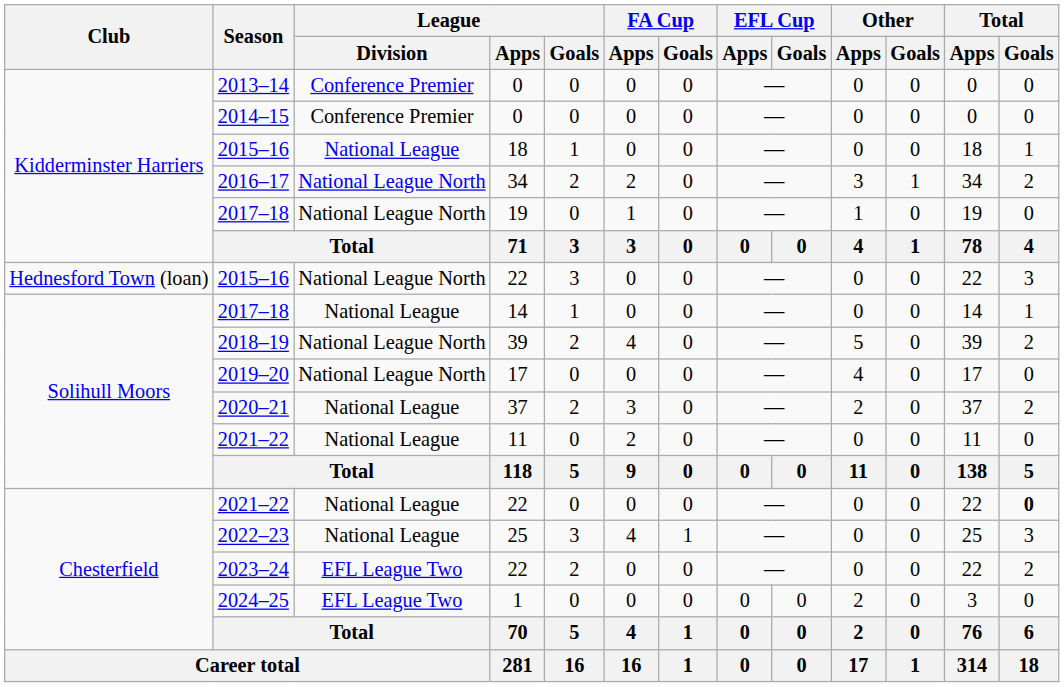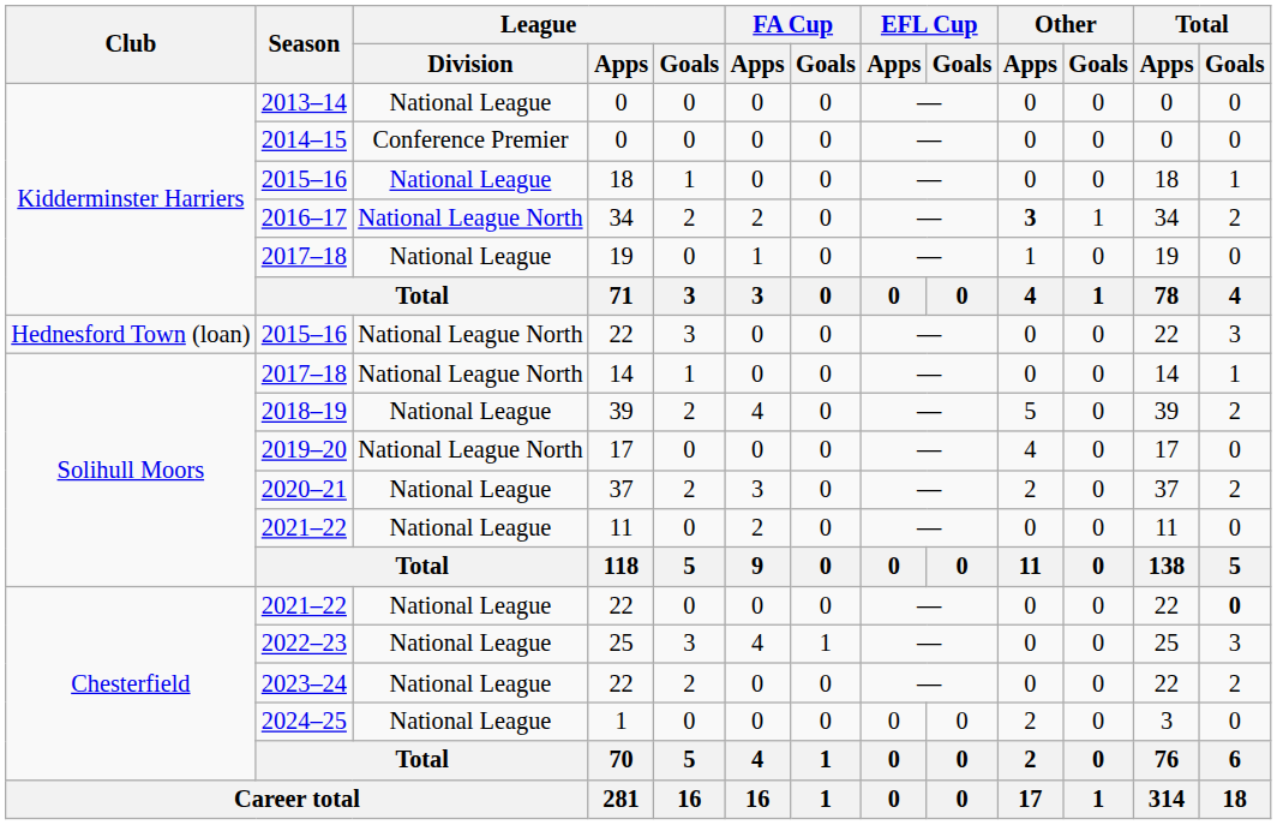 <table class="wikitable" style="text-align:center;">
 <tr>
 <th rowspan="2">Club</th>
 <th rowspan="2">Season</th>
 <th colspan="3">League</th>
 <th colspan="2"><a href='#'>FA Cup</a></th>
 <th colspan="2"><a href='#'>EFL Cup</a></th>
 <th colspan="2">Other</th>
 <th colspan="2">Total</th>
 </tr>
 <tr>
 <th>Division</th>
 <th>Apps</th>
 <th>Goals</th>
 <th>Apps</th>
 <th>Goals</th>
 <th>Apps</th>
 <th>Goals</th>
 <th>Apps</th>
 <th>Goals</th>
 <th>Apps</th>
 <th>Goals</th>
 </tr>
 <tr>
 <td rowspan="6"><a href='#'>Kidderminster Harriers</a></td>
 <td><a href='#'>2013–14</a></td>
-<td><a href='#'>Conference Premier</a></td>
+<td>National League</td>
 <td>0</td>
 <td>0</td>
 <td>0</td>
 <td>0</td>
 <td colspan=2>—</td>
 <td>0</td>
 <td>0</td>
 <td>0</td>
 <td>0</td>
 </tr>
 <tr>
 <td><a href='#'>2014–15</a></td>
 <td>Conference Premier</td>
 <td>0</td>
 <td>0</td>
 <td>0</td>
 <td>0</td>
 <td colspan=2>—</td>
 <td>0</td>
 <td>0</td>
 <td>0</td>
 <td>0</td>
 </tr>
 <tr>
 <td><a href='#'>2015–16</a></td>
 <td><a href='#'>National League</a></td>
 <td>18</td>
 <td>1</td>
 <td>0</td>
 <td>0</td>
 <td colspan=2>—</td>
 <td>0</td>
 <td>0</td>
 <td>18</td>
 <td>1</td>
 </tr>
 <tr>
 <td><a href='#'>2016–17</a></td>
 <td><a href='#'>National League North</a></td>
 <td>34</td>
 <td>2</td>
 <td>2</td>
 <td>0</td>
 <td colspan=2>—</td>
-<td>3</td>
+<td><strong>3</strong></td>
 <td>1</td>
 <td>34</td>
 <td>2</td>
 </tr>
 <tr>
 <td><a href='#'>2017–18</a></td>
-<td>National League North</td>
+<td>National League</td>
 <td>19</td>
 <td>0</td>
 <td>1</td>
 <td>0</td>
 <td colspan=2>—</td>
 <td>1</td>
 <td>0</td>
 <td>19</td>
 <td>0</td>
 </tr>
 <tr>
 <th colspan="2">Total</th>
 <th>71</th>
 <th>3</th>
 <th>3</th>
 <th>0</th>
 <th>0</th>
 <th>0</th>
 <th>4</th>
 <th>1</th>
 <th>78</th>
 <th>4</th>
 </tr>
 <tr>
 <td><a href='#'>Hednesford Town</a> (loan)</td>
 <td><a href='#'>2015–16</a></td>
 <td>National League North</td>
 <td>22</td>
 <td>3</td>
 <td>0</td>
 <td>0</td>
 <td colspan=2>—</td>
 <td>0</td>
 <td>0</td>
 <td>22</td>
 <td>3</td>
 </tr>
 <tr>
 <td rowspan="6"><a href='#'>Solihull Moors</a></td>
 <td><a href='#'>2017–18</a></td>
-<td>National League</td>
+<td>National League North</td>
 <td>14</td>
 <td>1</td>
 <td>0</td>
 <td>0</td>
 <td colspan=2>—</td>
 <td>0</td>
 <td>0</td>
 <td>14</td>
 <td>1</td>
 </tr>
 <tr>
 <td><a href='#'>2018–19</a></td>
-<td>National League North</td>
+<td>National League</td>
 <td>39</td>
 <td>2</td>
 <td>4</td>
 <td>0</td>
 <td colspan=2>—</td>
 <td>5</td>
 <td>0</td>
 <td>39</td>
 <td>2</td>
 </tr>
 <tr>
 <td><a href='#'>2019–20</a></td>
 <td>National League North</td>
 <td>17</td>
 <td>0</td>
 <td>0</td>
 <td>0</td>
 <td colspan=2>—</td>
 <td>4</td>
 <td>0</td>
 <td>17</td>
 <td>0</td>
 </tr>
 <tr>
 <td><a href='#'>2020–21</a></td>
 <td>National League</td>
 <td>37</td>
 <td>2</td>
 <td>3</td>
 <td>0</td>
 <td colspan=2>—</td>
 <td>2</td>
 <td>0</td>
 <td>37</td>
 <td>2</td>
 </tr>
 <tr>
 <td><a href='#'>2021–22</a></td>
 <td>National League</td>
 <td>11</td>
 <td>0</td>
 <td>2</td>
 <td>0</td>
 <td colspan=2>—</td>
 <td>0</td>
 <td>0</td>
 <td>11</td>
 <td>0</td>
 </tr>
 <tr>
 <th colspan="2">Total</th>
 <th>118</th>
 <th>5</th>
 <th>9</th>
 <th>0</th>
 <th>0</th>
 <th>0</th>
 <th>11</th>
 <th>0</th>
 <th>138</th>
 <th>5</th>
 </tr>
 <tr>
 <td rowspan="5"><a href='#'>Chesterfield</a></td>
 <td><a href='#'>2021–22</a></td>
 <td>National League</td>
 <td>22</td>
 <td>0</td>
 <td>0</td>
 <td>0</td>
 <td colspan=2>—</td>
 <td>0</td>
 <td>0</td>
 <td>22</td>
 <td><strong>0</strong></td>
 </tr>
 <tr>
 <td><a href='#'>2022–23</a></td>
 <td>National League</td>
 <td>25</td>
 <td>3</td>
 <td>4</td>
 <td>1</td>
 <td colspan=2>—</td>
 <td>0</td>
 <td>0</td>
 <td>25</td>
 <td>3</td>
 </tr>
 <tr>
 <td><a href='#'>2023–24</a></td>
-<td><a href='#'>EFL League Two</a></td>
+<td>National League</td>
 <td>22</td>
 <td>2</td>
 <td>0</td>
 <td>0</td>
 <td colspan=2>—</td>
 <td>0</td>
 <td>0</td>
 <td>22</td>
 <td>2</td>
 </tr>
 <tr>
 <td><a href='#'>2024–25</a></td>
-<td><a href='#'>EFL League Two</a></td>
+<td>National League</td>
 <td>1</td>
 <td>0</td>
 <td>0</td>
 <td>0</td>
 <td>0</td>
 <td>0</td>
 <td>2</td>
 <td>0</td>
 <td>3</td>
 <td>0</td>
 </tr>
 <tr>
 <th colspan="2">Total</th>
 <th>70</th>
 <th>5</th>
 <th>4</th>
 <th>1</th>
 <th>0</th>
 <th>0</th>
 <th>2</th>
 <th>0</th>
 <th>76</th>
 <th>6</th>
 </tr>
 <tr>
 <th colspan="3">Career total</th>
 <th>281</th>
 <th>16</th>
 <th>16</th>
 <th>1</th>
 <th>0</th>
 <th>0</th>
 <th>17</th>
 <th>1</th>
 <th>314</th>
 <th>18</th>
 </tr>
 </table>
